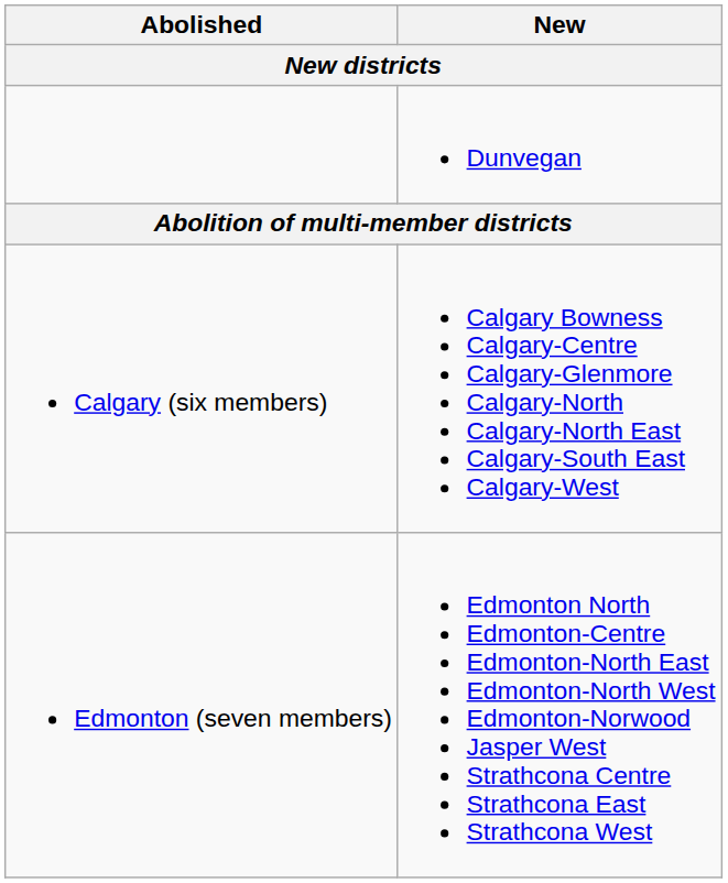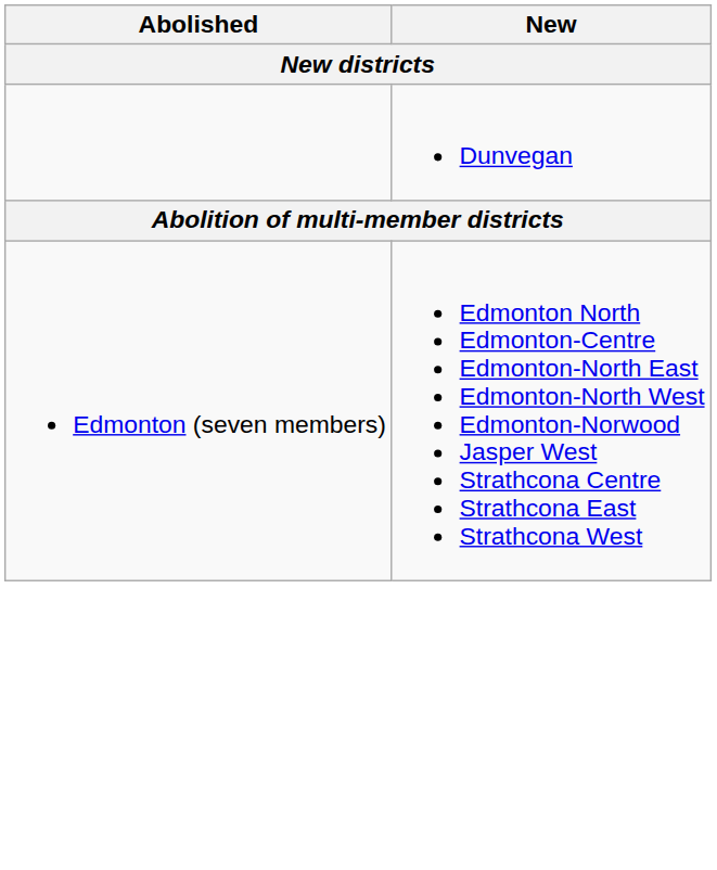 <table class="wikitable">
 <tr>
 <th>Abolished</th>
 <th>New</th>
 </tr>
 <tr>
 <th colspan="2"><em>New districts</em></th>
 </tr>
 <tr>
 <td></td>
 <td><br><ul><li><a href='#'>Dunvegan</a></li></ul></td>
 </tr>
 <tr>
 <th colspan="2"><em>Abolition of multi-member districts</em></th>
 </tr>
 <tr>
-<td><br><ul><li><a href='#'>Calgary</a> (six members)</li></ul></td>
-<td><br><ul><li><a href='#'>Calgary Bowness</a></li><li><a href='#'>Calgary-Centre</a></li><li><a href='#'>Calgary-Glenmore</a></li><li><a href='#'>Calgary-North</a></li><li><a href='#'>Calgary-North East</a></li><li><a href='#'>Calgary-South East</a></li><li><a href='#'>Calgary-West</a></li></ul></td>
-</tr>
-<tr>
 <td><br><ul><li><a href='#'>Edmonton</a> (seven members)</li></ul></td>
 <td><br><ul><li><a href='#'>Edmonton North</a></li><li><a href='#'>Edmonton-Centre</a></li><li><a href='#'>Edmonton-North East</a></li><li><a href='#'>Edmonton-North West</a></li><li><a href='#'>Edmonton-Norwood</a></li><li><a href='#'>Jasper West</a></li><li><a href='#'>Strathcona Centre</a></li><li><a href='#'>Strathcona East</a></li><li><a href='#'>Strathcona West</a></li></ul></td>
 </tr>
 </table>
